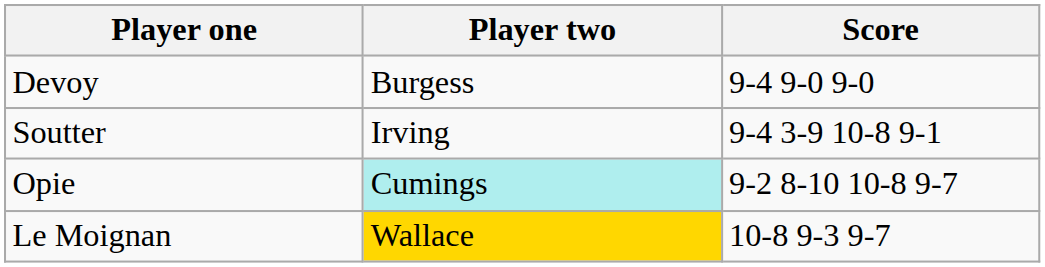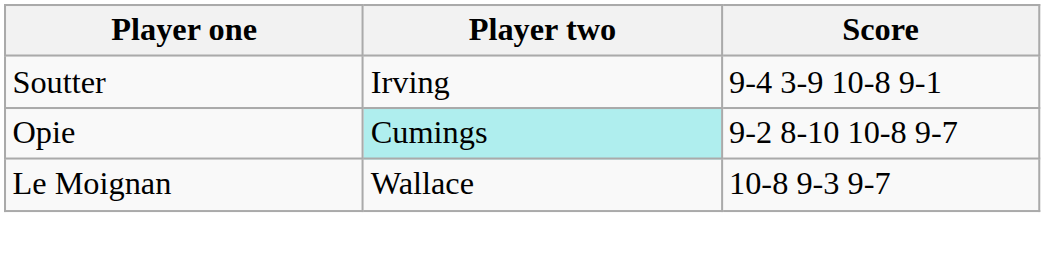 <table class="wikitable">
 <tr>
 <th width=170>Player one</th>
 <th width=170>Player two</th>
 <th width=150>Score</th>
-</tr>
-<tr>
-<td> Devoy</td>
-<td> Burgess</td>
-<td>9-4 9-0 9-0</td>
 </tr>
 <tr>
 <td> Soutter</td>
 <td> Irving</td>
 <td>9-4 3-9 10-8 9-1</td>
 </tr>
 <tr>
 <td> Opie</td>
 <td style="background: paleturquoise;"> Cumings</td>
 <td>9-2 8-10 10-8 9-7</td>
 </tr>
 <tr>
 <td> Le Moignan</td>
-<td style="background: gold;"> Wallace</td>
+<td> Wallace</td>
 <td>10-8 9-3 9-7</td>
 </tr>
 </table>
